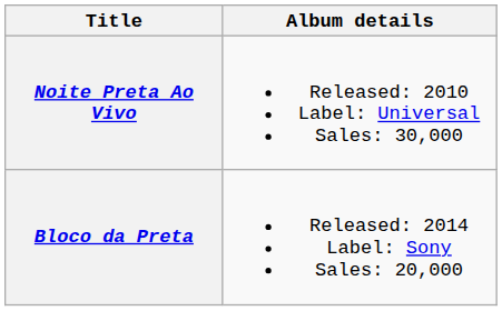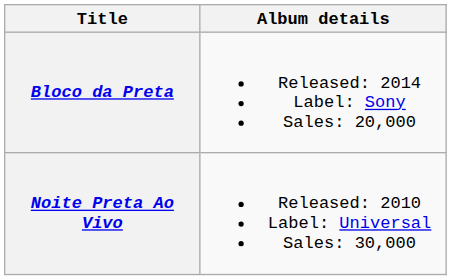 <table class="wikitable" style="text-align:center;">
 <tr>
 <th scope="col"  style="width:11em;">Title</th>
 <th scope="col"  style="width:14em;">Album details</th>
 </tr>
 <tr>
+<th scope="row"><em><a href='#'>Bloco da Preta</a></em></th>
+<td><br><ul><li>Released: 2014</li><li>Label: <a href='#'>Sony</a></li><li>Sales: 20,000</li></ul></td>
+</tr>
+<tr>
 <th scope="row"><em><a href='#'>Noite Preta Ao Vivo</a></em></th>
 <td><br><ul><li>Released: 2010</li><li>Label: <a href='#'>Universal</a></li><li>Sales: 30,000</li></ul></td>
 </tr>
-<tr>
-<th scope="row"><em><a href='#'>Bloco da Preta</a></em></th>
-<td><br><ul><li>Released: 2014</li><li>Label: <a href='#'>Sony</a></li><li>Sales: 20,000</li></ul></td>
-</tr>
 </table>
